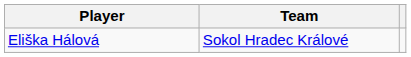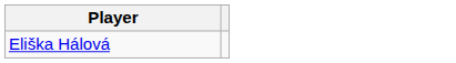 <table class="wikitable" style="text-align: center;">
 <tr>
 <th style="width:200px;">Player</th>
-<th style="width:205px;">Team</th>
 <th></th>
 </tr>
 <tr>
 <td align=left> <a href='#'>Eliška Hálová</a></td>
-<td align=left> <a href='#'>Sokol Hradec Králové</a></td>
 <td></td>
 </tr>
 </table>
